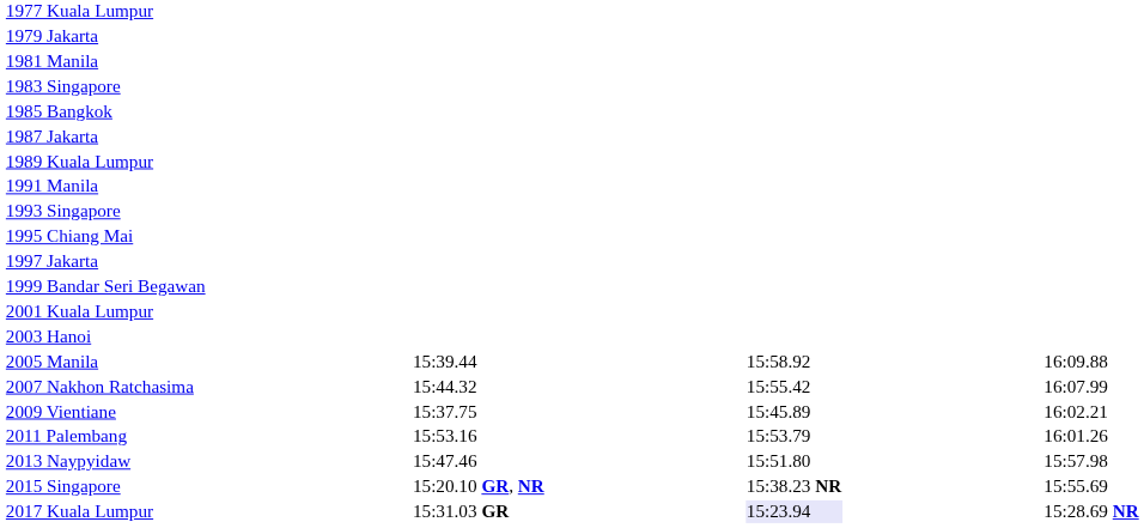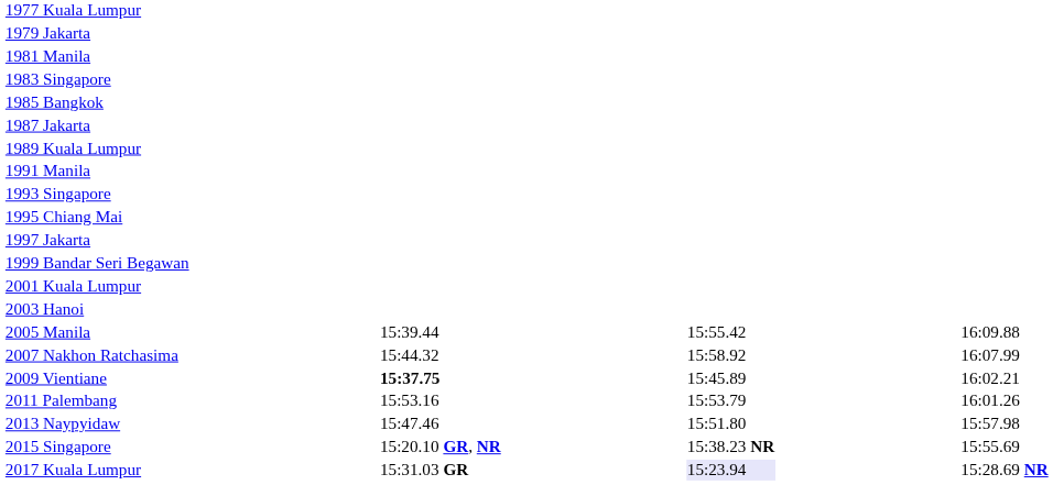 <table>
 <tr>
 <td width=180><a href='#'>1977 Kuala Lumpur</a> <br> </td>
 <td width=170></td>
 <td></td>
 <td width=170></td>
 <td></td>
 <td width=170></td>
 <td></td>
 </tr>
 <tr>
 <td><a href='#'>1979 Jakarta</a> <br> </td>
 <td></td>
 <td></td>
 <td></td>
 <td></td>
 <td></td>
 <td></td>
 </tr>
 <tr>
 <td><a href='#'>1981 Manila</a> <br> </td>
 <td></td>
 <td></td>
 <td></td>
 <td></td>
 <td></td>
 <td></td>
 </tr>
 <tr>
 <td><a href='#'>1983 Singapore</a> <br> </td>
 <td></td>
 <td></td>
 <td></td>
 <td></td>
 <td></td>
 <td></td>
 </tr>
 <tr>
 <td><a href='#'>1985 Bangkok</a> <br> </td>
 <td></td>
 <td></td>
 <td></td>
 <td></td>
 <td></td>
 <td></td>
 </tr>
 <tr>
 <td><a href='#'>1987 Jakarta</a> <br> </td>
 <td></td>
 <td></td>
 <td></td>
 <td></td>
 <td></td>
 <td></td>
 </tr>
 <tr>
 <td><a href='#'>1989 Kuala Lumpur</a> <br> </td>
 <td></td>
 <td></td>
 <td></td>
 <td></td>
 <td></td>
 <td></td>
 </tr>
 <tr>
 <td><a href='#'>1991 Manila</a> <br> </td>
 <td></td>
 <td></td>
 <td></td>
 <td></td>
 <td></td>
 <td></td>
 </tr>
 <tr>
 <td><a href='#'>1993 Singapore</a> <br> </td>
 <td></td>
 <td></td>
 <td></td>
 <td></td>
 <td></td>
 <td></td>
 </tr>
 <tr>
 <td><a href='#'>1995 Chiang Mai</a> <br> </td>
 <td></td>
 <td></td>
 <td></td>
 <td></td>
 <td></td>
 <td></td>
 </tr>
 <tr>
 <td><a href='#'>1997 Jakarta</a> <br> </td>
 <td></td>
 <td></td>
 <td></td>
 <td></td>
 <td></td>
 <td></td>
 </tr>
 <tr>
 <td><a href='#'>1999 Bandar Seri Begawan</a> <br> </td>
 <td></td>
 <td></td>
 <td></td>
 <td></td>
 <td></td>
 <td></td>
 </tr>
 <tr>
 <td><a href='#'>2001 Kuala Lumpur</a> <br> </td>
 <td></td>
 <td></td>
 <td></td>
 <td></td>
 <td></td>
 <td></td>
 </tr>
 <tr>
 <td><a href='#'>2003 Hanoi</a> <br> </td>
 <td></td>
 <td></td>
 <td></td>
 <td></td>
 <td></td>
 <td></td>
 </tr>
 <tr>
 <td><a href='#'>2005 Manila</a> <br> </td>
 <td></td>
 <td>15:39.44</td>
 <td></td>
-<td>15:58.92</td>
+<td>15:55.42</td>
 <td></td>
 <td>16:09.88</td>
 </tr>
 <tr>
 <td><a href='#'>2007 Nakhon Ratchasima</a> <br> </td>
 <td></td>
 <td>15:44.32</td>
 <td></td>
-<td>15:55.42</td>
+<td>15:58.92</td>
 <td></td>
 <td>16:07.99</td>
 </tr>
 <tr>
 <td><a href='#'>2009 Vientiane</a> <br> </td>
 <td></td>
-<td>15:37.75</td>
+<td><strong>15:37.75</strong></td>
 <td></td>
 <td>15:45.89</td>
 <td></td>
 <td>16:02.21</td>
 </tr>
 <tr>
 <td><a href='#'>2011 Palembang</a> <br> </td>
 <td></td>
 <td>15:53.16</td>
 <td></td>
 <td>15:53.79</td>
 <td></td>
 <td>16:01.26</td>
 </tr>
 <tr>
 <td><a href='#'>2013 Naypyidaw</a> <br> </td>
 <td></td>
 <td>15:47.46</td>
 <td></td>
 <td>15:51.80</td>
 <td></td>
 <td>15:57.98</td>
 </tr>
 <tr>
 <td><a href='#'>2015 Singapore</a> <br> </td>
 <td></td>
 <td>15:20.10 <strong><a href='#'>GR</a></strong>, <strong><a href='#'>NR</a></strong></td>
 <td></td>
 <td>15:38.23 <strong>NR</strong></td>
 <td></td>
 <td>15:55.69</td>
 </tr>
 <tr>
 <td><a href='#'>2017 Kuala Lumpur</a> <br> </td>
 <td></td>
 <td>15:31.03 <strong>GR</strong></td>
 <td></td>
 <td style="background: lavender;">15:23.94</td>
 <td></td>
 <td>15:28.69  <strong><a href='#'>NR</a></strong></td>
 </tr>
 <tr>
 </tr>
 </table>
